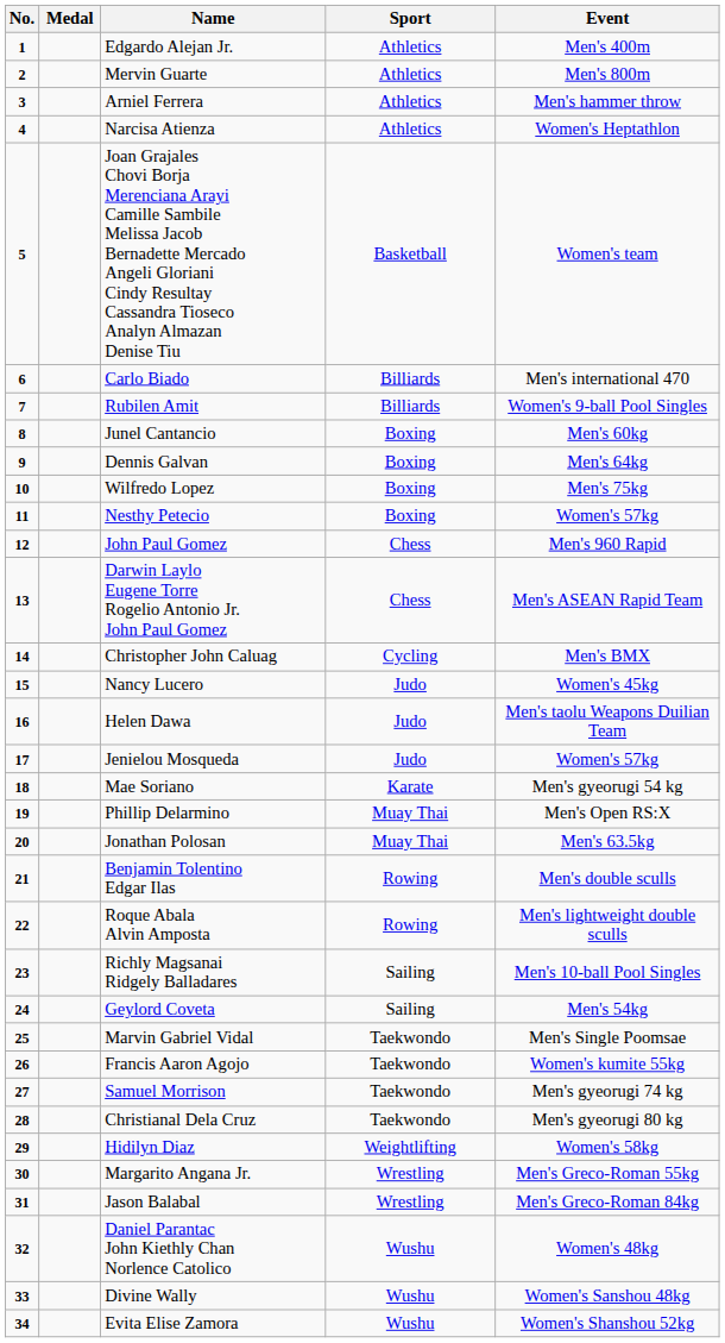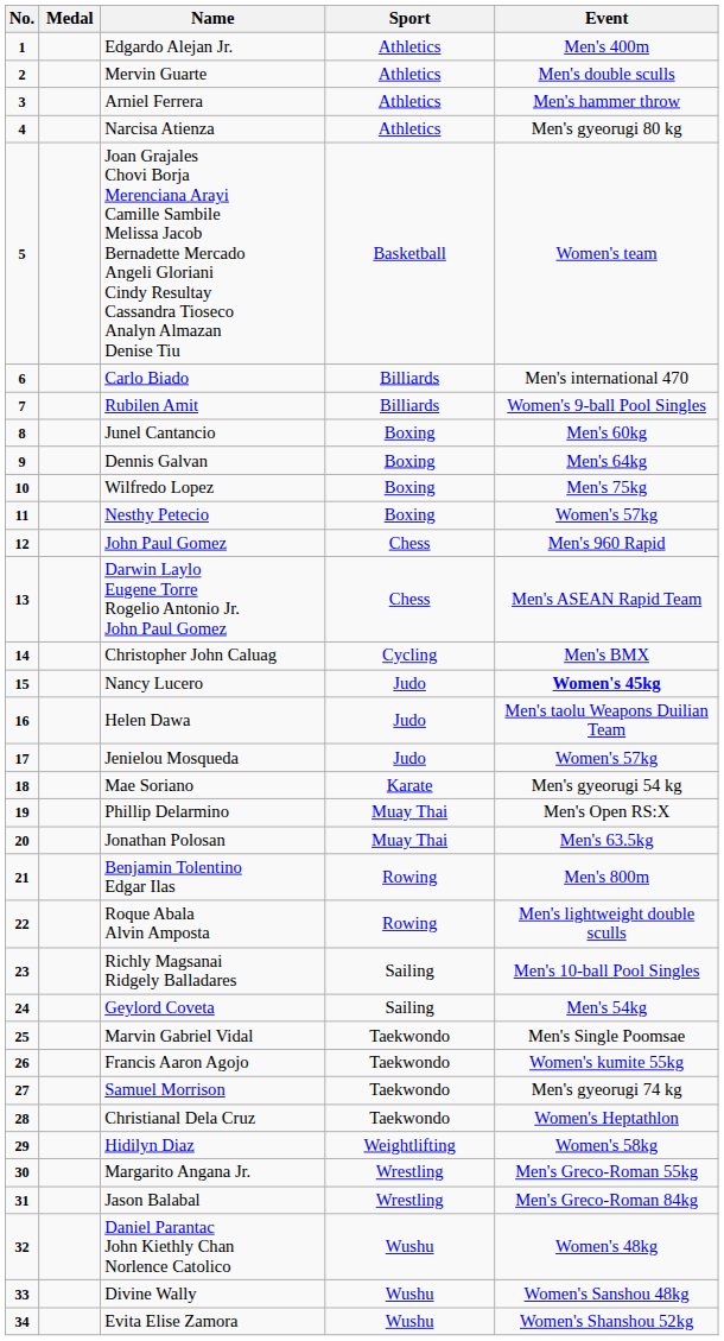 <table class="wikitable sortable" style="font-size:100%; text-align:center;">
 <tr>
 <th width="10">No.</th>
 <th width="50">Medal</th>
 <th width="200">Name</th>
 <th width="150">Sport</th>
 <th width="200">Event</th>
 </tr>
 <tr>
 <td><small><strong>1</strong></small></td>
 <td></td>
 <td align=left>Edgardo Alejan Jr.</td>
 <td> <a href='#'>Athletics</a></td>
 <td><a href='#'>Men's 400m</a></td>
 </tr>
 <tr>
 <td><small><strong>2</strong></small></td>
 <td></td>
 <td align=left>Mervin Guarte</td>
 <td> <a href='#'>Athletics</a></td>
-<td><a href='#'>Men's 800m</a></td>
+<td><a href='#'>Men's double sculls</a></td>
 </tr>
 <tr>
 <td><small><strong>3</strong></small></td>
 <td></td>
 <td align=left>Arniel Ferrera</td>
 <td> <a href='#'>Athletics</a></td>
 <td><a href='#'>Men's hammer throw</a></td>
 </tr>
 <tr>
 <td><small><strong>4</strong></small></td>
 <td></td>
 <td align=left>Narcisa Atienza</td>
 <td> <a href='#'>Athletics</a></td>
-<td><a href='#'>Women's Heptathlon</a></td>
+<td>Men's gyeorugi 80 kg</td>
 </tr>
 <tr>
 <td><small><strong>5</strong></small></td>
 <td></td>
 <td align=left>Joan Grajales<br>Chovi Borja<br><a href='#'>Merenciana Arayi</a><br>Camille Sambile<br>Melissa Jacob<br>Bernadette Mercado<br>Angeli Gloriani<br>Cindy Resultay<br>Cassandra Tioseco<br>Analyn Almazan<br>Denise Tiu</td>
 <td> <a href='#'>Basketball</a></td>
 <td><a href='#'>Women's team</a></td>
 </tr>
 <tr>
 <td><small><strong>6</strong></small></td>
 <td></td>
 <td align=left><a href='#'>Carlo Biado</a></td>
 <td> <a href='#'>Billiards</a></td>
 <td>Men's international 470</td>
 </tr>
 <tr>
 <td><small><strong>7</strong></small></td>
 <td></td>
 <td align=left><a href='#'>Rubilen Amit</a></td>
 <td> <a href='#'>Billiards</a></td>
 <td><a href='#'>Women's 9-ball Pool Singles</a></td>
 </tr>
 <tr>
 <td><small><strong>8</strong></small></td>
 <td></td>
 <td align=left>Junel Cantancio</td>
 <td> <a href='#'>Boxing</a></td>
 <td><a href='#'>Men's 60kg</a></td>
 </tr>
 <tr>
 <td><small><strong>9</strong></small></td>
 <td></td>
 <td align=left>Dennis Galvan</td>
 <td> <a href='#'>Boxing</a></td>
 <td><a href='#'>Men's 64kg</a></td>
 </tr>
 <tr>
 <td><small><strong>10</strong></small></td>
 <td></td>
 <td align=left>Wilfredo Lopez</td>
 <td> <a href='#'>Boxing</a></td>
 <td><a href='#'>Men's 75kg</a></td>
 </tr>
 <tr>
 <td><small><strong>11</strong></small></td>
 <td></td>
 <td align=left><a href='#'>Nesthy Petecio</a></td>
 <td> <a href='#'>Boxing</a></td>
 <td><a href='#'>Women's 57kg</a></td>
 </tr>
 <tr>
 <td><small><strong>12</strong></small></td>
 <td></td>
 <td align=left><a href='#'>John Paul Gomez</a></td>
 <td> <a href='#'>Chess</a></td>
 <td><a href='#'>Men's 960 Rapid</a></td>
 </tr>
 <tr>
 <td><small><strong>13</strong></small></td>
 <td></td>
 <td align=left><a href='#'>Darwin Laylo</a><br><a href='#'>Eugene Torre</a><br>Rogelio Antonio Jr.<br><a href='#'>John Paul Gomez</a></td>
 <td> <a href='#'>Chess</a></td>
 <td><a href='#'>Men's ASEAN Rapid Team</a></td>
 </tr>
 <tr>
 <td><small><strong>14</strong></small></td>
 <td></td>
 <td align=left>Christopher John Caluag</td>
 <td> <a href='#'>Cycling</a></td>
 <td><a href='#'>Men's BMX</a></td>
 </tr>
 <tr>
 <td><small><strong>15</strong></small></td>
 <td></td>
 <td align=left>Nancy Lucero</td>
 <td> <a href='#'>Judo</a></td>
-<td><a href='#'>Women's 45kg</a></td>
+<td><strong><a href='#'>Women's 45kg</a></strong></td>
 </tr>
 <tr>
 <td><small><strong>16</strong></small></td>
 <td></td>
 <td align=left>Helen Dawa</td>
 <td> <a href='#'>Judo</a></td>
 <td><a href='#'>Men's taolu Weapons Duilian Team</a></td>
 </tr>
 <tr>
 <td><small><strong>17</strong></small></td>
 <td></td>
 <td align=left>Jenielou Mosqueda</td>
 <td> <a href='#'>Judo</a></td>
 <td><a href='#'>Women's 57kg</a></td>
 </tr>
 <tr>
 <td><small><strong>18</strong></small></td>
 <td></td>
 <td align=left>Mae Soriano</td>
 <td> <a href='#'>Karate</a></td>
 <td>Men's gyeorugi 54 kg</td>
 </tr>
 <tr>
 <td><small><strong>19</strong></small></td>
 <td></td>
 <td align=left>Phillip Delarmino</td>
 <td> <a href='#'>Muay Thai</a></td>
 <td>Men's Open RS:X</td>
 </tr>
 <tr>
 <td><small><strong>20</strong></small></td>
 <td></td>
 <td align=left>Jonathan Polosan</td>
 <td> <a href='#'>Muay Thai</a></td>
 <td><a href='#'>Men's 63.5kg</a></td>
 </tr>
 <tr>
 <td><small><strong>21</strong></small></td>
 <td></td>
 <td align=left><a href='#'>Benjamin Tolentino</a><br>Edgar Ilas</td>
 <td> <a href='#'>Rowing</a></td>
-<td><a href='#'>Men's double sculls</a></td>
+<td><a href='#'>Men's 800m</a></td>
 </tr>
 <tr>
 <td><small><strong>22</strong></small></td>
 <td></td>
 <td align=left>Roque Abala<br>Alvin Amposta</td>
 <td> <a href='#'>Rowing</a></td>
 <td><a href='#'>Men's lightweight double sculls</a></td>
 </tr>
 <tr>
 <td><small><strong>23</strong></small></td>
 <td></td>
 <td align=left>Richly Magsanai<br>Ridgely Balladares</td>
 <td> Sailing</td>
 <td><a href='#'>Men's 10-ball Pool Singles</a></td>
 </tr>
 <tr>
 <td><small><strong>24</strong></small></td>
 <td></td>
 <td align=left><a href='#'>Geylord Coveta</a></td>
 <td> Sailing</td>
 <td><a href='#'>Men's 54kg</a></td>
 </tr>
 <tr>
 <td><small><strong>25</strong></small></td>
 <td></td>
 <td align=left>Marvin Gabriel Vidal</td>
 <td> Taekwondo</td>
 <td>Men's Single Poomsae</td>
 </tr>
 <tr>
 <td><small><strong>26</strong></small></td>
 <td></td>
 <td align=left>Francis Aaron Agojo</td>
 <td> Taekwondo</td>
 <td><a href='#'>Women's kumite 55kg</a></td>
 </tr>
 <tr>
 <td><small><strong>27</strong></small></td>
 <td></td>
 <td align=left><a href='#'>Samuel Morrison</a></td>
 <td> Taekwondo</td>
 <td>Men's gyeorugi 74 kg</td>
 </tr>
 <tr>
 <td><small><strong>28</strong></small></td>
 <td></td>
 <td align=left>Christianal Dela Cruz</td>
 <td> Taekwondo</td>
-<td>Men's gyeorugi 80 kg</td>
+<td><a href='#'>Women's Heptathlon</a></td>
 </tr>
 <tr>
 <td><small><strong>29</strong></small></td>
 <td></td>
 <td align=left><a href='#'>Hidilyn Diaz</a></td>
 <td> <a href='#'>Weightlifting</a></td>
 <td><a href='#'>Women's 58kg</a></td>
 </tr>
 <tr>
 <td><small><strong>30</strong></small></td>
 <td></td>
 <td align=left>Margarito Angana Jr.</td>
 <td> <a href='#'>Wrestling</a></td>
 <td><a href='#'>Men's Greco-Roman 55kg</a></td>
 </tr>
 <tr>
 <td><small><strong>31</strong></small></td>
 <td></td>
 <td align=left>Jason Balabal</td>
 <td> <a href='#'>Wrestling</a></td>
 <td><a href='#'>Men's Greco-Roman 84kg</a></td>
 </tr>
 <tr>
 <td><small><strong>32</strong></small></td>
 <td></td>
 <td align=left><a href='#'>Daniel Parantac</a><br>John Kiethly Chan<br>Norlence Catolico</td>
 <td> <a href='#'>Wushu</a></td>
 <td><a href='#'>Women's 48kg</a></td>
 </tr>
 <tr>
 <td><small><strong>33</strong></small></td>
 <td></td>
 <td align=left>Divine Wally</td>
 <td> <a href='#'>Wushu</a></td>
 <td><a href='#'>Women's Sanshou 48kg</a></td>
 </tr>
 <tr>
 <td><small><strong>34</strong></small></td>
 <td></td>
 <td align=left>Evita Elise Zamora</td>
 <td> <a href='#'>Wushu</a></td>
 <td><a href='#'>Women's Shanshou 52kg</a></td>
 </tr>
 </table>
